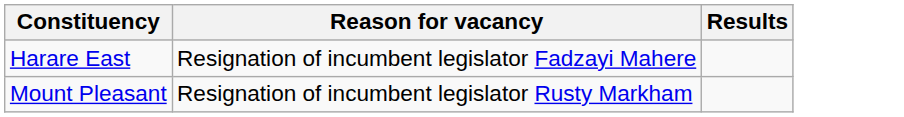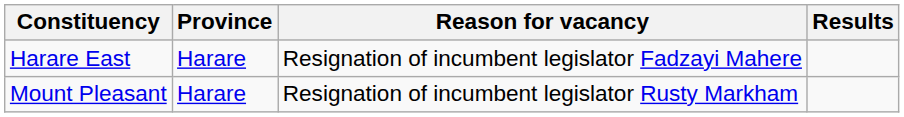 <table class="wikitable sortable">
 <tr>
 <th>Constituency</th>
+<th>Province</th>
 <th>Reason for vacancy</th>
 <th>Results</th>
 </tr>
 <tr>
 <td><a href='#'>Harare East</a></td>
+<td><a href='#'>Harare</a></td>
 <td>Resignation of incumbent legislator <a href='#'>Fadzayi Mahere</a></td>
 <td></td>
 </tr>
 <tr>
 <td><a href='#'>Mount Pleasant</a></td>
+<td><a href='#'>Harare</a></td>
 <td>Resignation of incumbent legislator <a href='#'>Rusty Markham</a></td>
 <td></td>
 </tr>
 </table>
